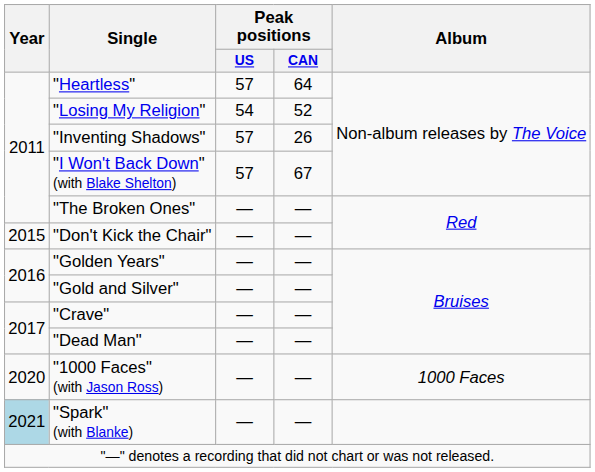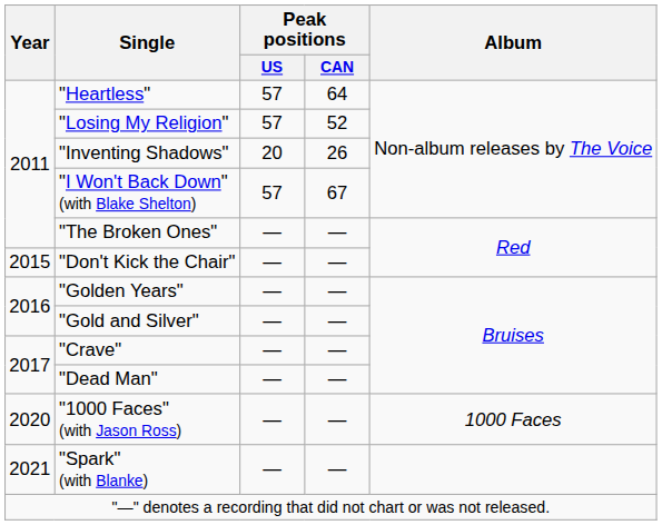 <table class="wikitable" style="text-align:center;">
 <tr>
 <th rowspan="2">Year</th>
 <th rowspan="2">Single</th>
 <th colspan="2">Peak positions</th>
 <th rowspan="2">Album</th>
 </tr>
 <tr style="font-size:smaller;">
 <th style="width:50px;"><a href='#'>US</a><br></th>
 <th style="width:50px;"><a href='#'>CAN</a><br></th>
 </tr>
 <tr>
 <td rowspan="5">2011</td>
 <td style="text-align:left;">"<a href='#'>Heartless</a>"</td>
 <td>57</td>
 <td>64</td>
 <td rowspan="4">Non-album releases by <em><a href='#'>The Voice</a></em></td>
 </tr>
 <tr>
 <td style="text-align:left;">"<a href='#'>Losing My Religion</a>"</td>
-<td>54</td>
+<td>57</td>
 <td>52</td>
 </tr>
 <tr>
 <td style="text-align:left;">"Inventing Shadows"</td>
-<td>57</td>
+<td>20</td>
 <td>26</td>
 </tr>
 <tr>
 <td style="text-align:left;">"<a href='#'>I Won't Back Down</a>" <br><small>(with <a href='#'>Blake Shelton</a>)</small></td>
 <td>57</td>
 <td>67</td>
 </tr>
 <tr>
 <td style="text-align:left;">"The Broken Ones"</td>
 <td>—</td>
 <td>—</td>
 <td rowspan="2"><em><a href='#'>Red</a></em></td>
 </tr>
 <tr>
 <td>2015</td>
 <td style="text-align:left;">"Don't Kick the Chair"</td>
 <td>—</td>
 <td>—</td>
 </tr>
 <tr>
 <td rowspan="2">2016</td>
 <td style="text-align:left;">"Golden Years"</td>
 <td>—</td>
 <td>—</td>
 <td rowspan="4"><em><a href='#'>Bruises</a></em></td>
 </tr>
 <tr>
 <td style="text-align:left;">"Gold and Silver"</td>
 <td>—</td>
 <td>—</td>
 </tr>
 <tr>
 <td rowspan="2">2017</td>
 <td style="text-align:left;">"Crave"</td>
 <td>—</td>
 <td>—</td>
 </tr>
 <tr>
 <td style="text-align:left;">"Dead Man"</td>
 <td>—</td>
 <td>—</td>
 </tr>
 <tr>
 <td>2020</td>
 <td style="text-align:left;">"1000 Faces" <br><small>(with <a href='#'>Jason Ross</a>)</small></td>
 <td>—</td>
 <td>—</td>
 <td><em>1000 Faces</em></td>
 </tr>
 <tr>
-<td style="background: lightblue;">2021</td>
+<td>2021</td>
 <td style="text-align:left;">"Spark" <br><small>(with <a href='#'>Blanke</a>)</small></td>
 <td>—</td>
 <td>—</td>
 <td></td>
 </tr>
 <tr>
 <td colspan="5" style="font-size:85%">"—" denotes a recording that did not chart or was not released.</td>
 </tr>
 </table>
